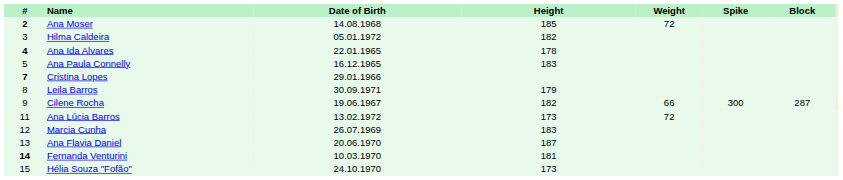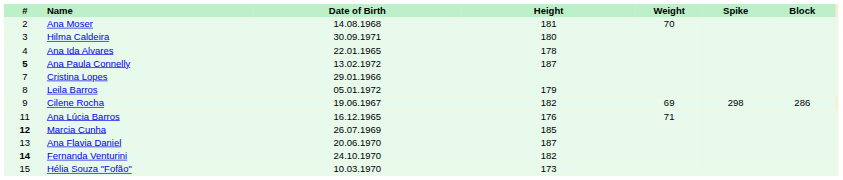 <table border=0 cellpadding=2 cellspacing=0  |- bgcolor=#FFECCE style="text-align:center; font-size:90%;" width=100%>
 <tr bgcolor=#BBF0C9>
 <th width=5%>#</th>
 <th width=25% align=left>Name</th>
 <th width=25%>Date of Birth</th>
 <th width=21%>Height</th>
 <th width=8%>Weight</th>
 <th width=8%>Spike</th>
 <th width=8%>Block</th>
 </tr>
 <tr bgcolor=#E7FAEC>
-<td><strong>2</strong></td>
+<td>2</td>
 <td align=left><a href='#'>Ana Moser</a></td>
 <td>14.08.1968</td>
-<td>185</td>
-<td>72</td>
+<td>181</td>
+<td>70</td>
 <td></td>
 <td></td>
 <td></td>
 </tr>
 <tr bgcolor=#E7FAEC>
 <td>3</td>
 <td align=left><a href='#'>Hilma Caldeira</a></td>
-<td>05.01.1972</td>
-<td>182</td>
+<td>30.09.1971</td>
+<td>180</td>
 <td></td>
 <td></td>
 <td></td>
 <td></td>
 </tr>
 <tr bgcolor=#E7FAEC>
-<td><strong>4</strong></td>
+<td>4</td>
 <td align=left><a href='#'>Ana Ida Alvares</a></td>
 <td>22.01.1965</td>
 <td>178</td>
 <td></td>
 <td></td>
 <td></td>
 <td></td>
 </tr>
 <tr bgcolor=#E7FAEC>
-<td>5</td>
+<td><strong>5</strong></td>
 <td align=left><a href='#'>Ana Paula Connelly</a></td>
-<td>16.12.1965</td>
-<td>183</td>
+<td>13.02.1972</td>
+<td>187</td>
 <td></td>
 <td></td>
 <td></td>
 <td></td>
 </tr>
 <tr bgcolor=#E7FAEC>
-<td><strong>7</strong></td>
+<td>7</td>
 <td align=left><a href='#'>Cristina Lopes</a></td>
 <td>29.01.1966</td>
 <td></td>
 <td></td>
 <td></td>
 <td></td>
 <td></td>
 </tr>
 <tr bgcolor=#E7FAEC>
 <td>8</td>
 <td align=left><a href='#'>Leila Barros</a></td>
-<td>30.09.1971</td>
+<td>05.01.1972</td>
 <td>179</td>
 <td></td>
 <td></td>
 <td></td>
 <td></td>
 </tr>
 <tr bgcolor=#E7FAEC>
 <td>9</td>
 <td align=left><a href='#'>Cilene Rocha</a></td>
 <td>19.06.1967</td>
 <td>182</td>
-<td>66</td>
-<td>300</td>
-<td>287</td>
+<td>69</td>
+<td>298</td>
+<td>286</td>
 </tr>
 <tr bgcolor=#E7FAEC>
 <td>11</td>
 <td align=left><a href='#'>Ana Lúcia Barros</a></td>
-<td>13.02.1972</td>
-<td>173</td>
-<td>72</td>
+<td>16.12.1965</td>
+<td>176</td>
+<td>71</td>
 <td></td>
 <td></td>
 <td></td>
 </tr>
 <tr bgcolor=#E7FAEC>
-<td>12</td>
+<td><strong>12</strong></td>
 <td align=left><a href='#'>Marcia Cunha</a></td>
 <td>26.07.1969</td>
-<td>183</td>
+<td>185</td>
 <td></td>
 <td></td>
 <td></td>
 <td></td>
 </tr>
 <tr bgcolor=#E7FAEC>
 <td>13</td>
 <td align=left><a href='#'>Ana Flavia Daniel</a></td>
 <td>20.06.1970</td>
 <td>187</td>
 <td></td>
 <td></td>
 <td></td>
 <td></td>
 </tr>
 <tr bgcolor=#E7FAEC>
 <td><strong>14</strong></td>
 <td align=left><a href='#'>Fernanda Venturini</a></td>
-<td>10.03.1970</td>
-<td>181</td>
+<td>24.10.1970</td>
+<td>182</td>
 <td></td>
 <td></td>
 <td></td>
 <td></td>
 </tr>
 <tr bgcolor=#E7FAEC>
 <td>15</td>
 <td align=left><a href='#'>Hélia Souza "Fofão"</a></td>
-<td>24.10.1970</td>
+<td>10.03.1970</td>
 <td>173</td>
 <td></td>
 <td></td>
 <td></td>
 <td></td>
 </tr>
 </table>
